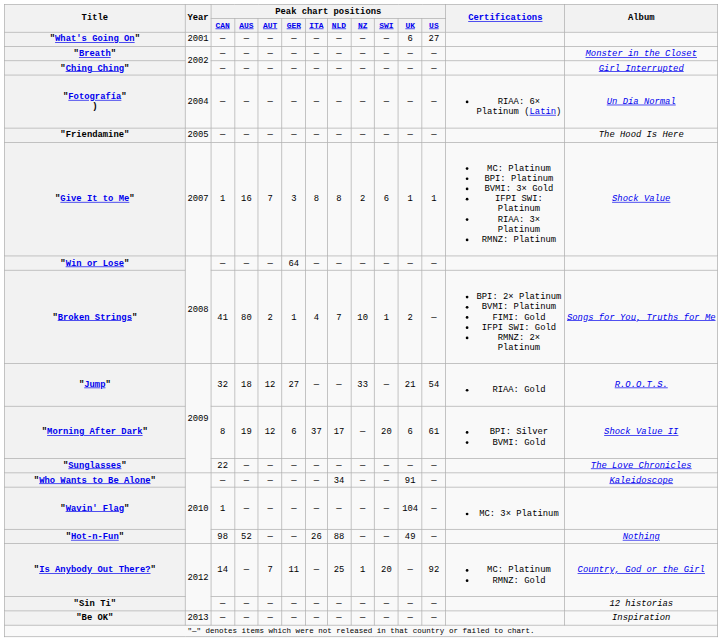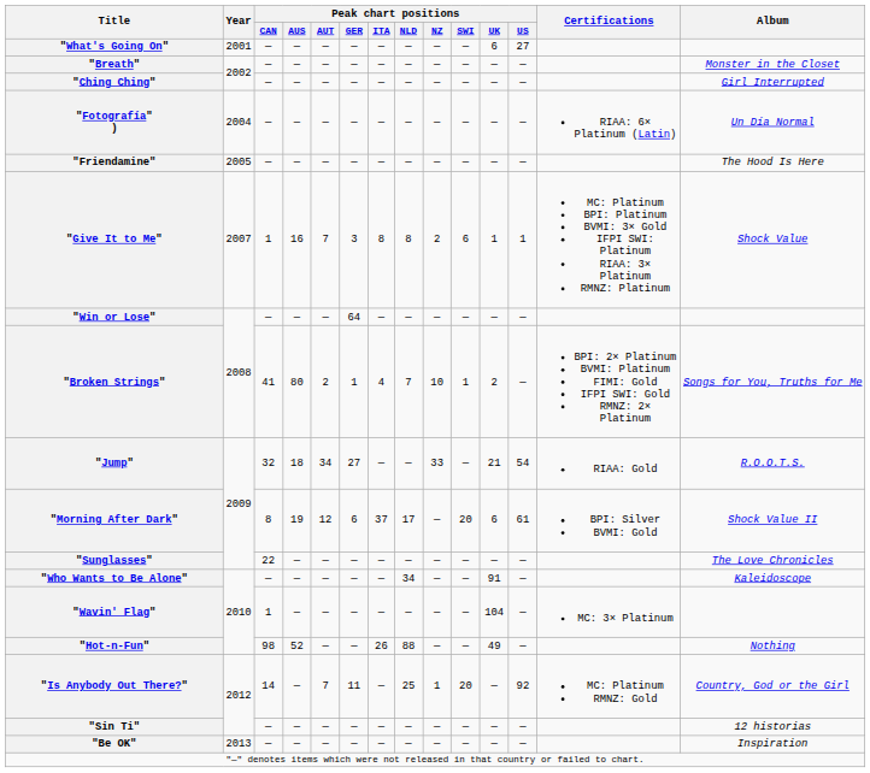 <table class="wikitable plainrowheaders" style="text-align:center;">
 <tr>
 <th scope="col" rowspan="2" style="width:20em;">Title</th>
 <th scope="col" rowspan="2">Year</th>
 <th scope="col" colspan="10">Peak chart positions</th>
 <th scope="col" rowspan="2" style="width:13em;"><a href='#'>Certifications</a></th>
 <th scope="col" rowspan="2">Album</th>
 </tr>
 <tr>
 <th scope="col" style="width:2.5em; font-size:90%;"><a href='#'>CAN</a><br></th>
 <th scope="col" style="width:2.5em; font-size:90%;"><a href='#'>AUS</a><br></th>
 <th scope="col" style="width:2.5em; font-size:90%;"><a href='#'>AUT</a><br></th>
 <th scope="col" style="width:2.5em; font-size:90%;"><a href='#'>GER</a><br></th>
 <th scope="col" style="width:2.2em; font-size:90%;"><a href='#'>ITA</a><br></th>
 <th scope="col" style="width:2.5em; font-size:90%;"><a href='#'>NLD</a><br></th>
 <th scope="col" style="width:2.5em; font-size:90%;"><a href='#'>NZ</a><br></th>
 <th scope="col" style="width:2.5em; font-size:90%;"><a href='#'>SWI</a><br></th>
 <th scope="col" style="width:2.5em; font-size:90%;"><a href='#'>UK</a> <br></th>
 <th scope="col" style="width:2.5em; font-size:90%;"><a href='#'>US</a><br></th>
 </tr>
 <tr>
 <th scope="row">"<a href='#'>What's Going On</a>" <br> </th>
 <td>2001</td>
 <td>—</td>
 <td>—</td>
 <td>—</td>
 <td>—</td>
 <td>—</td>
 <td>—</td>
 <td>—</td>
 <td>—</td>
 <td>6</td>
 <td>27</td>
 <td></td>
 <td></td>
 </tr>
 <tr>
 <th scope="row">"<a href='#'>Breath</a>" <br> </th>
 <td rowspan="2">2002</td>
 <td>—</td>
 <td>—</td>
 <td>—</td>
 <td>—</td>
 <td>—</td>
 <td>—</td>
 <td>—</td>
 <td>—</td>
 <td>—</td>
 <td>—</td>
 <td></td>
 <td><em><a href='#'>Monster in the Closet</a></em></td>
 </tr>
 <tr>
 <th scope="row">"<a href='#'>Ching Ching</a>" <br> </th>
 <td>—</td>
 <td>—</td>
 <td>—</td>
 <td>—</td>
 <td>—</td>
 <td>—</td>
 <td>—</td>
 <td>—</td>
 <td>—</td>
 <td>—</td>
 <td></td>
 <td><em><a href='#'>Girl Interrupted</a></em></td>
 </tr>
 <tr>
 <th scope="row">"<a href='#'>Fotografía</a>"<br>)</th>
 <td>2004</td>
 <td>—</td>
 <td>—</td>
 <td>—</td>
 <td>—</td>
 <td>—</td>
 <td>—</td>
 <td>—</td>
 <td>—</td>
 <td>—</td>
 <td>—</td>
 <td><br><ul><li>RIAA: 6× Platinum (<a href='#'>Latin</a>)</li></ul></td>
 <td><em><a href='#'>Un Día Normal</a></em></td>
 </tr>
 <tr>
 <th scope="row">"Friendamine" <br> </th>
 <td rowspan="1">2005</td>
 <td>—</td>
 <td>—</td>
 <td>—</td>
 <td>—</td>
 <td>—</td>
 <td>—</td>
 <td>—</td>
 <td>—</td>
 <td>—</td>
 <td>—</td>
 <td></td>
 <td><em>The Hood Is Here</em></td>
 </tr>
 <tr>
 <th scope="row">"<a href='#'>Give It to Me</a>" <br> </th>
 <td>2007</td>
 <td>1</td>
 <td>16</td>
 <td>7</td>
 <td>3</td>
 <td>8</td>
 <td>8</td>
 <td>2</td>
 <td>6</td>
 <td>1</td>
 <td>1</td>
 <td><br><ul><li>MC: Platinum</li><li>BPI: Platinum</li><li>BVMI: 3× Gold</li><li>IFPI SWI: Platinum</li><li>RIAA: 3× Platinum</li><li>RMNZ: Platinum</li></ul></td>
 <td><em><a href='#'>Shock Value</a></em></td>
 </tr>
 <tr>
 <th scope="row">"<a href='#'>Win or Lose</a>" <br> </th>
 <td rowspan="2">2008</td>
 <td>—</td>
 <td>—</td>
 <td>—</td>
 <td>64</td>
 <td>—</td>
 <td>—</td>
 <td>—</td>
 <td>—</td>
 <td>—</td>
 <td>—</td>
 <td></td>
 <td></td>
 </tr>
 <tr>
 <th scope="row">"<a href='#'>Broken Strings</a>" <br> </th>
 <td>41</td>
 <td>80</td>
 <td>2</td>
 <td>1</td>
 <td>4</td>
 <td>7</td>
 <td>10</td>
 <td>1</td>
 <td>2</td>
 <td>—</td>
 <td><br><ul><li>BPI: 2× Platinum</li><li>BVMI: Platinum</li><li>FIMI: Gold</li><li>IFPI SWI: Gold</li><li>RMNZ: 2× Platinum</li></ul></td>
 <td><em><a href='#'>Songs for You, Truths for Me</a></em></td>
 </tr>
 <tr>
 <th scope="row">"<a href='#'>Jump</a>" <br> </th>
 <td rowspan="3">2009</td>
 <td>32</td>
 <td>18</td>
-<td>12</td>
+<td>34</td>
 <td>27</td>
 <td>—</td>
 <td>—</td>
 <td>33</td>
 <td>—</td>
 <td>21</td>
 <td>54</td>
 <td><br><ul><li>RIAA: Gold</li></ul></td>
 <td><em><a href='#'>R.O.O.T.S.</a></em></td>
 </tr>
 <tr>
 <th scope="row">"<a href='#'>Morning After Dark</a>" <br></th>
 <td>8</td>
 <td>19</td>
 <td>12</td>
 <td>6</td>
 <td>37</td>
 <td>17</td>
 <td>—</td>
 <td>20</td>
 <td>6</td>
 <td>61</td>
 <td><br><ul><li>BPI: Silver</li><li>BVMI: Gold</li></ul></td>
 <td><em><a href='#'>Shock Value II</a></em></td>
 </tr>
 <tr>
 <th scope="row">"<a href='#'>Sunglasses</a>" <br></th>
 <td>22</td>
 <td>—</td>
 <td>—</td>
 <td>—</td>
 <td>—</td>
 <td>—</td>
 <td>—</td>
 <td>—</td>
 <td>—</td>
 <td>—</td>
 <td></td>
 <td><em><a href='#'>The Love Chronicles</a></em></td>
 </tr>
 <tr>
 <th scope="row">"<a href='#'>Who Wants to Be Alone</a>" <br> </th>
 <td rowspan="3">2010</td>
 <td>—</td>
 <td>—</td>
 <td>—</td>
 <td>—</td>
 <td>—</td>
 <td>34</td>
 <td>—</td>
 <td>—</td>
 <td>91</td>
 <td>—</td>
 <td></td>
 <td><em><a href='#'>Kaleidoscope</a></em></td>
 </tr>
 <tr>
 <th scope="row">"<a href='#'>Wavin' Flag</a>" <br> </th>
 <td>1</td>
 <td>—</td>
 <td>—</td>
 <td>—</td>
 <td>—</td>
 <td>—</td>
 <td>—</td>
 <td>—</td>
 <td>104</td>
 <td>—</td>
 <td><br><ul><li>MC: 3× Platinum</li></ul></td>
 <td></td>
 </tr>
 <tr>
 <th scope="row">"<a href='#'>Hot-n-Fun</a>" <br> </th>
 <td>98</td>
 <td>52</td>
 <td>—</td>
 <td>—</td>
 <td>26</td>
 <td>88</td>
 <td>—</td>
 <td>—</td>
 <td>49</td>
 <td>—</td>
 <td></td>
 <td><em><a href='#'>Nothing</a></em></td>
 </tr>
 <tr>
 <th scope="row">"<a href='#'>Is Anybody Out There?</a>" <br> </th>
 <td rowspan="2">2012</td>
 <td>14</td>
 <td>—</td>
 <td>7</td>
 <td>11</td>
 <td>—</td>
 <td>25</td>
 <td>1</td>
 <td>20</td>
 <td>—</td>
 <td>92</td>
 <td><br><ul><li>MC: Platinum</li><li>RMNZ: Gold</li></ul></td>
 <td><em><a href='#'>Country, God or the Girl</a></em></td>
 </tr>
 <tr>
 <th scope="row">"Sin Ti"<br> </th>
 <td>—</td>
 <td>—</td>
 <td>—</td>
 <td>—</td>
 <td>—</td>
 <td>—</td>
 <td>—</td>
 <td>—</td>
 <td>—</td>
 <td>—</td>
 <td></td>
 <td><em>12 historias</em></td>
 </tr>
 <tr>
 <th scope="row">"Be OK"<br> </th>
 <td>2013</td>
 <td>—</td>
 <td>—</td>
 <td>—</td>
 <td>—</td>
 <td>—</td>
 <td>—</td>
 <td>—</td>
 <td>—</td>
 <td>—</td>
 <td>—</td>
 <td></td>
 <td><em>Inspiration</em></td>
 </tr>
 <tr>
 <td colspan="15" style="font-size:85%">"—" denotes items which were not released in that country or failed to chart.</td>
 </tr>
 </table>
